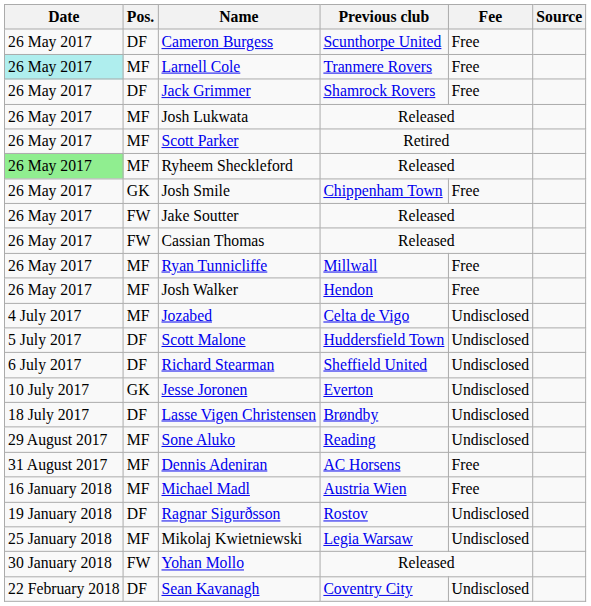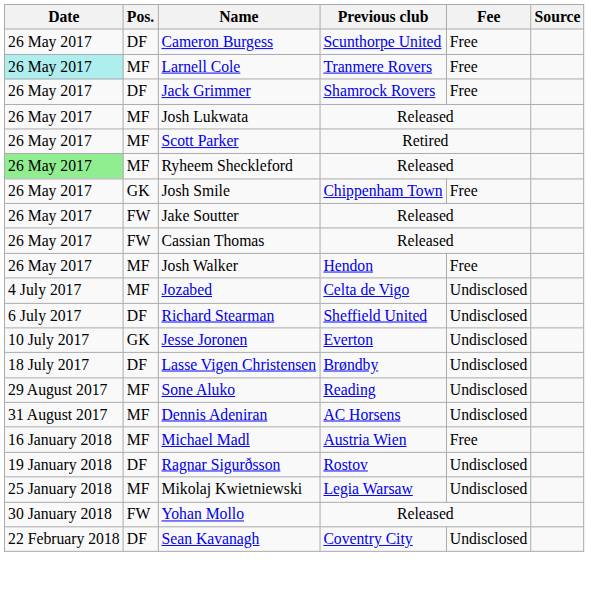 <table class="wikitable" style="text-align:left">
 <tr>
 <th>Date</th>
 <th>Pos.</th>
 <th>Name</th>
 <th>Previous club</th>
 <th>Fee</th>
 <th>Source</th>
 </tr>
 <tr>
 <td>26 May 2017</td>
 <td>DF</td>
 <td> <a href='#'>Cameron Burgess</a></td>
 <td> <a href='#'>Scunthorpe United</a></td>
 <td>Free</td>
 <td></td>
 </tr>
 <tr>
 <td style="background: paleturquoise;">26 May 2017</td>
 <td>MF</td>
 <td> <a href='#'>Larnell Cole</a></td>
 <td> <a href='#'>Tranmere Rovers</a></td>
 <td>Free</td>
 <td></td>
 </tr>
 <tr>
 <td>26 May 2017</td>
 <td>DF</td>
 <td> <a href='#'>Jack Grimmer</a></td>
 <td> <a href='#'>Shamrock Rovers</a></td>
 <td>Free</td>
 <td></td>
 </tr>
 <tr>
 <td>26 May 2017</td>
 <td>MF</td>
 <td> Josh Lukwata</td>
 <td colspan="2" style="text-align:center;">Released</td>
 <td></td>
 </tr>
 <tr>
 <td>26 May 2017</td>
 <td>MF</td>
 <td> <a href='#'>Scott Parker</a></td>
 <td colspan="2" style="text-align:center;">Retired</td>
 <td></td>
 </tr>
 <tr>
 <td style="background: lightgreen;">26 May 2017</td>
 <td>MF</td>
 <td> Ryheem Sheckleford</td>
 <td colspan="2" style="text-align:center;">Released</td>
 <td></td>
 </tr>
 <tr>
 <td>26 May 2017</td>
 <td>GK</td>
 <td> Josh Smile</td>
 <td> <a href='#'>Chippenham Town</a></td>
 <td>Free</td>
 <td></td>
 </tr>
 <tr>
 <td>26 May 2017</td>
 <td>FW</td>
 <td> Jake Soutter</td>
 <td colspan="2" style="text-align:center;">Released</td>
 <td></td>
 </tr>
 <tr>
 <td>26 May 2017</td>
 <td>FW</td>
 <td> Cassian Thomas</td>
 <td colspan="2" style="text-align:center;">Released</td>
 <td></td>
 </tr>
 <tr>
 <td>26 May 2017</td>
 <td>MF</td>
-<td> <a href='#'>Ryan Tunnicliffe</a></td>
-<td> <a href='#'>Millwall</a></td>
-<td>Free</td>
-<td></td>
-</tr>
-<tr>
-<td>26 May 2017</td>
-<td>MF</td>
 <td> Josh Walker</td>
 <td> <a href='#'>Hendon</a></td>
 <td>Free</td>
 <td></td>
 </tr>
 <tr>
 <td>4 July 2017</td>
 <td>MF</td>
 <td> <a href='#'>Jozabed</a></td>
 <td> <a href='#'>Celta de Vigo</a></td>
-<td>Undisclosed</td>
-<td></td>
-</tr>
-<tr>
-<td>5 July 2017</td>
-<td>DF</td>
-<td> <a href='#'>Scott Malone</a></td>
-<td> <a href='#'>Huddersfield Town</a></td>
 <td>Undisclosed</td>
 <td></td>
 </tr>
 <tr>
 <td>6 July 2017</td>
 <td>DF</td>
 <td> <a href='#'>Richard Stearman</a></td>
 <td> <a href='#'>Sheffield United</a></td>
 <td>Undisclosed</td>
 <td></td>
 </tr>
 <tr>
 <td>10 July 2017</td>
 <td>GK</td>
 <td> <a href='#'>Jesse Joronen</a></td>
 <td> <a href='#'>Everton</a></td>
 <td>Undisclosed</td>
 <td></td>
 </tr>
 <tr>
 <td>18 July 2017</td>
 <td>DF</td>
 <td> <a href='#'>Lasse Vigen Christensen</a></td>
 <td> <a href='#'>Brøndby</a></td>
 <td>Undisclosed</td>
 <td></td>
 </tr>
 <tr>
 <td>29 August 2017</td>
 <td>MF</td>
 <td> <a href='#'>Sone Aluko</a></td>
 <td> <a href='#'>Reading</a></td>
 <td>Undisclosed</td>
 <td></td>
 </tr>
 <tr>
 <td>31 August 2017</td>
 <td>MF</td>
 <td> <a href='#'>Dennis Adeniran</a></td>
 <td> <a href='#'>AC Horsens</a></td>
-<td>Free</td>
+<td>Undisclosed</td>
 <td></td>
 </tr>
 <tr>
 <td>16 January 2018</td>
 <td>MF</td>
 <td> <a href='#'>Michael Madl</a></td>
 <td> <a href='#'>Austria Wien</a></td>
 <td>Free</td>
 <td></td>
 </tr>
 <tr>
 <td>19 January 2018</td>
 <td>DF</td>
 <td> <a href='#'>Ragnar Sigurðsson</a></td>
 <td> <a href='#'>Rostov</a></td>
 <td>Undisclosed</td>
 <td></td>
 </tr>
 <tr>
 <td>25 January 2018</td>
 <td>MF</td>
 <td> Mikolaj Kwietniewski</td>
 <td> <a href='#'>Legia Warsaw</a></td>
 <td>Undisclosed</td>
 <td></td>
 </tr>
 <tr>
 <td>30 January 2018</td>
 <td>FW</td>
 <td> <a href='#'>Yohan Mollo</a></td>
 <td colspan="2" style="text-align:center;">Released</td>
 <td></td>
 </tr>
 <tr>
 <td>22 February 2018</td>
 <td>DF</td>
 <td> <a href='#'>Sean Kavanagh</a></td>
 <td> <a href='#'>Coventry City</a></td>
 <td>Undisclosed</td>
 <td></td>
 </tr>
 </table>
